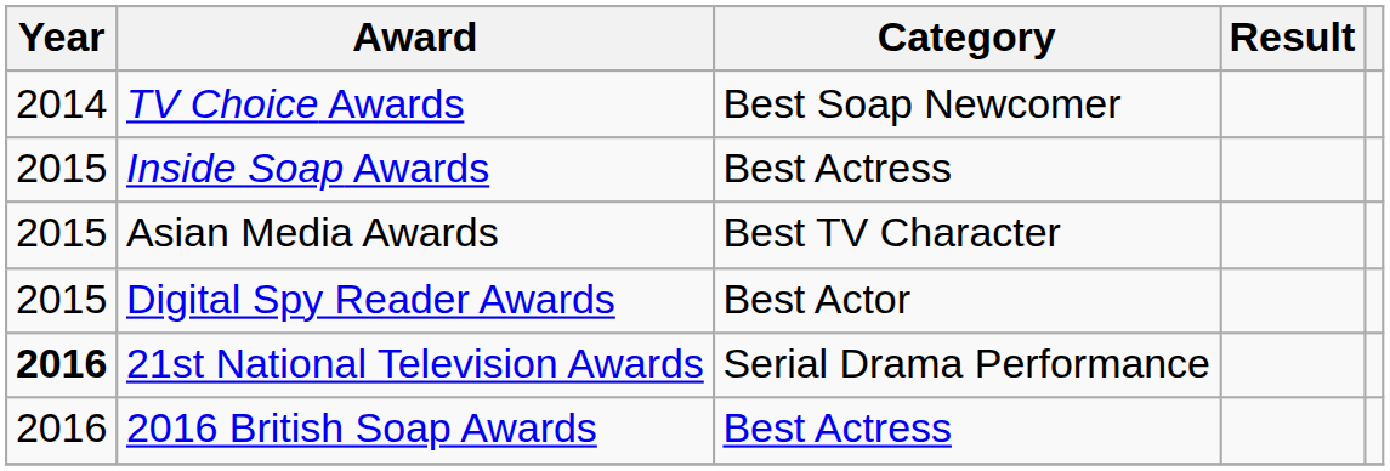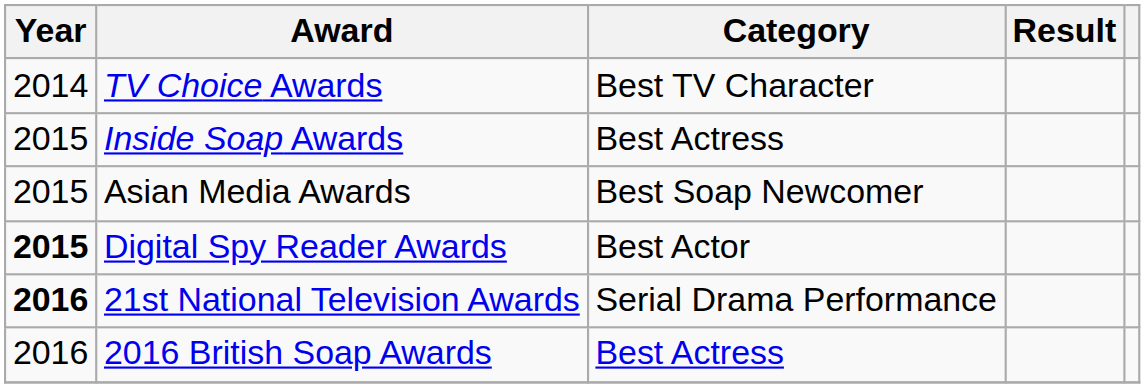 <table class="wikitable sortable">
 <tr>
 <th>Year</th>
 <th>Award</th>
 <th>Category</th>
 <th>Result</th>
 <th scope=col class=unsortable></th>
 </tr>
 <tr>
 <td>2014</td>
 <td><a href='#'><em>TV Choice</em> Awards</a></td>
-<td>Best Soap Newcomer</td>
+<td>Best TV Character</td>
 <td></td>
 <td align="center"></td>
 </tr>
 <tr>
 <td>2015</td>
 <td><a href='#'><em>Inside Soap</em> Awards</a></td>
 <td>Best Actress</td>
 <td></td>
 <td align="center"></td>
 </tr>
 <tr>
 <td>2015</td>
 <td>Asian Media Awards</td>
-<td>Best TV Character</td>
+<td>Best Soap Newcomer</td>
 <td></td>
 <td align="center"></td>
 </tr>
 <tr>
-<td>2015</td>
+<td><strong>2015</strong></td>
 <td><a href='#'>Digital Spy Reader Awards</a></td>
 <td>Best Actor</td>
 <td></td>
 <td align="center"></td>
 </tr>
 <tr>
 <td><strong>2016</strong></td>
 <td><a href='#'>21st National Television Awards</a></td>
 <td>Serial Drama Performance</td>
 <td></td>
 <td align="center"></td>
 </tr>
 <tr>
 <td>2016</td>
 <td><a href='#'>2016 British Soap Awards</a></td>
 <td><a href='#'>Best Actress</a></td>
 <td></td>
 <td align="center"></td>
 </tr>
 <tr>
 </tr>
 </table>
